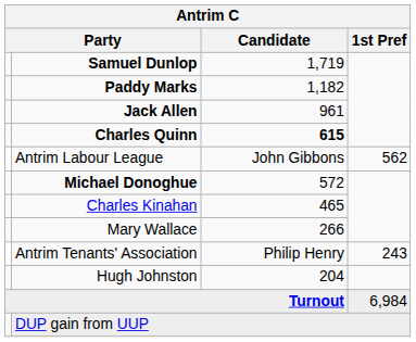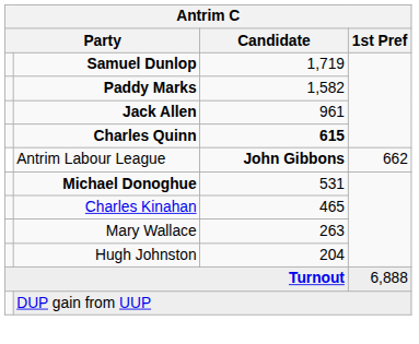 <table class="wikitable">
 <tr>
 <th colspan="4" align="center">Antrim C</th>
 </tr>
 <tr>
 <th colspan="2" align="center" width=200>Party</th>
 <th width=150>Candidate</th>
 <th width=60>1st Pref</th>
 </tr>
 <tr>
 <td></td>
 <td align="right"><strong>Samuel Dunlop</strong></td>
 <td align="right">1,719</td>
 </tr>
 <tr>
 <td></td>
 <td align="right"><strong>Paddy Marks</strong></td>
-<td align="right">1,182</td>
+<td align="right">1,582</td>
 </tr>
 <tr>
 <td></td>
 <td align="right"><strong>Jack Allen</strong></td>
 <td align="right">961</td>
 </tr>
 <tr>
 <td></td>
 <td align="right"><strong>Charles Quinn</strong></td>
 <td align="right"><strong>615</strong></td>
 </tr>
 <tr>
 <td style="background-color: #FFFFFF"></td>
 <td>Antrim Labour League</td>
-<td align="right">John Gibbons</td>
-<td align="right">562</td>
+<td align="right"><strong>John Gibbons</strong></td>
+<td align="right">662</td>
 </tr>
 <tr>
 <td></td>
 <td align="right"><strong>Michael Donoghue</strong></td>
-<td align="right">572</td>
+<td align="right">531</td>
 </tr>
 <tr>
 <td></td>
 <td align="right"><a href='#'>Charles Kinahan</a></td>
 <td align="right">465</td>
 </tr>
 <tr>
 <td></td>
 <td align="right">Mary Wallace</td>
-<td align="right">266</td>
-</tr>
-<tr>
-<td style="background-color: #FFFFFF"></td>
-<td>Antrim Tenants' Association</td>
-<td align="right">Philip Henry</td>
-<td align="right">243</td>
+<td align="right">263</td>
 </tr>
 <tr>
 <td></td>
 <td align="right">Hugh Johnston</td>
 <td align="right">204</td>
 </tr>
 <tr bgcolor="EEEEEE">
 <td colspan=3 align="right"><strong><a href='#'>Turnout</a></strong></td>
-<td align="right">6,984</td>
+<td align="right">6,888</td>
 </tr>
 <tr>
 <td bgcolor=></td>
 <td colspan=3 bgcolor="EEEEEE"><a href='#'>DUP</a> gain from <a href='#'>UUP</a></td>
 </tr>
 </table>
